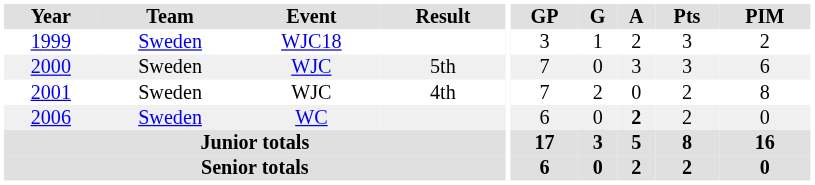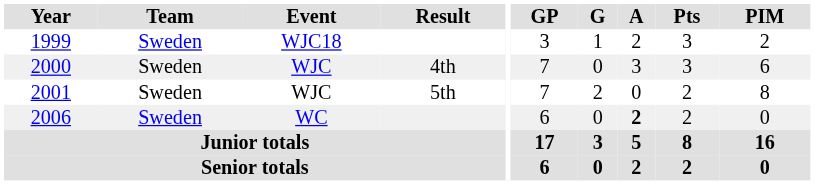 <table border="0" cellpadding="1" cellspacing="0" ID="Table3" style="text-align:center; width:40em">
 <tr ALIGN="center" bgcolor="#e0e0e0">
 <th>Year</th>
 <th>Team</th>
 <th>Event</th>
 <th>Result</th>
 <th rowspan="99" bgcolor="#ffffff"></th>
 <th>GP</th>
 <th>G</th>
 <th>A</th>
 <th>Pts</th>
 <th>PIM</th>
 </tr>
 <tr ALIGN="center">
 <td><a href='#'>1999</a></td>
 <td><a href='#'>Sweden</a></td>
 <td><a href='#'>WJC18</a></td>
 <td></td>
 <td>3</td>
 <td>1</td>
 <td>2</td>
 <td>3</td>
 <td>2</td>
 </tr>
 <tr ALIGN="center" bgcolor="#f0f0f0">
 <td><a href='#'>2000</a></td>
 <td>Sweden</td>
 <td><a href='#'>WJC</a></td>
-<td>5th</td>
+<td>4th</td>
 <td>7</td>
 <td>0</td>
 <td>3</td>
 <td>3</td>
 <td>6</td>
 </tr>
 <tr ALIGN="center">
 <td><a href='#'>2001</a></td>
 <td>Sweden</td>
 <td>WJC</td>
-<td>4th</td>
+<td>5th</td>
 <td>7</td>
 <td>2</td>
 <td>0</td>
 <td>2</td>
 <td>8</td>
 </tr>
 <tr ALIGN="center" bgcolor="#f0f0f0">
 <td><a href='#'>2006</a></td>
 <td><a href='#'>Sweden</a></td>
 <td><a href='#'>WC</a></td>
 <td></td>
 <td>6</td>
 <td>0</td>
 <td><strong>2</strong></td>
 <td>2</td>
 <td>0</td>
 </tr>
 <tr ALIGN="center" bgcolor="#e0e0e0">
 <td align="center" colspan=4><strong>Junior totals</strong></td>
 <th>17</th>
 <th>3</th>
 <th>5</th>
 <th>8</th>
 <th>16</th>
 </tr>
 <tr ALIGN="center" bgcolor="#e0e0e0">
 <td align="center" colspan=4><strong>Senior totals</strong></td>
 <th>6</th>
 <th>0</th>
 <th>2</th>
 <th>2</th>
 <th>0</th>
 </tr>
 </table>
